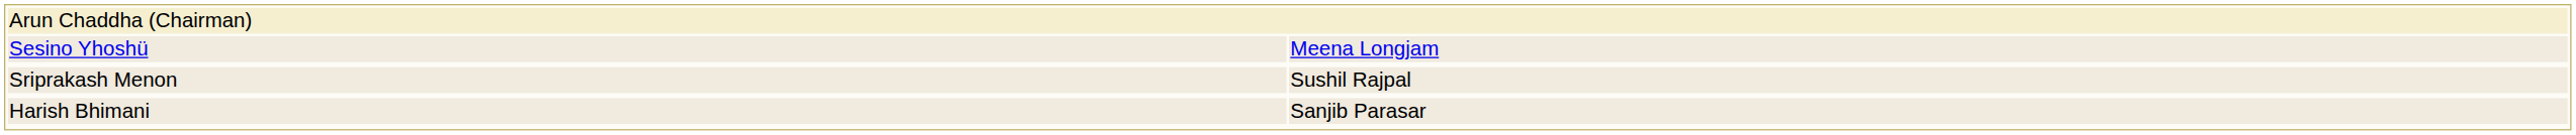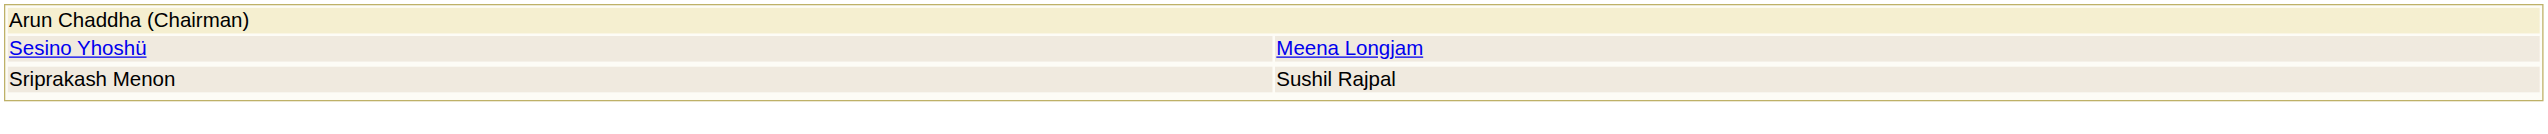 <table style="width:100%;border: 1px solid #BEB168;background-color:#FDFCF6;">
 <tr>
 <td colspan="2" style="background-color:#F5EFD0;"> Arun Chaddha (Chairman)</td>
 </tr>
 <tr style="background-color:#F0EADF;">
 <td style="width:50%"> <a href='#'>Sesino Yhoshü</a></td>
 <td style="width:50%"> <a href='#'>Meena Longjam</a></td>
 </tr>
 <tr style="vertical-align:top;">
 </tr>
 <tr style="background-color:#F0EADF;">
 <td style="width:50%"> Sriprakash Menon</td>
 <td style="width:50%"> Sushil Rajpal</td>
 </tr>
 <tr style="vertical-align:top;">
 </tr>
-<tr style="background-color:#F0EADF;">
-<td style="width:50%"> Harish Bhimani</td>
-<td style="width:50%"> Sanjib Parasar</td>
-</tr>
 <tr style="vertical-align:top;">
 </tr>
 </table>
